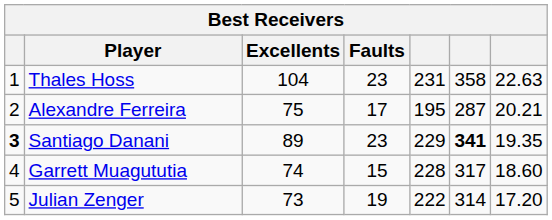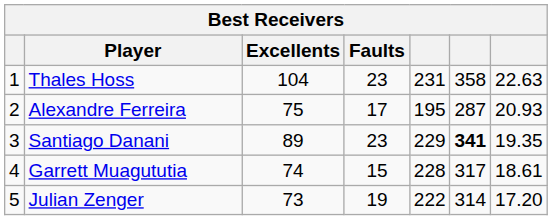 <table class="wikitable sortable" style=font-size:90%>
 <tr>
 <th colspan=7>Best Receivers</th>
 </tr>
 <tr>
 <th></th>
 <th width=158>Player</th>
 <th width=20>Excellents</th>
 <th width=20>Faults</th>
 <th width=20></th>
 <th width=20></th>
 <th width=20></th>
 </tr>
 <tr>
 <td>1</td>
 <td> <a href='#'>Thales Hoss</a></td>
 <td align=center>104</td>
 <td align=center>23</td>
 <td align=center>231</td>
 <td align=center>358</td>
 <td align=center>22.63</td>
 </tr>
 <tr>
 <td>2</td>
 <td> <a href='#'>Alexandre Ferreira</a></td>
 <td align=center>75</td>
 <td align=center>17</td>
 <td align=center>195</td>
 <td align=center>287</td>
-<td align=center>20.21</td>
+<td align=center>20.93</td>
 </tr>
 <tr>
-<td><strong>3</strong></td>
+<td>3</td>
 <td> <a href='#'>Santiago Danani</a></td>
 <td align=center>89</td>
 <td align=center>23</td>
 <td align=center>229</td>
 <td align=center><strong>341</strong></td>
 <td align=center>19.35</td>
 </tr>
 <tr>
 <td>4</td>
 <td> <a href='#'>Garrett Muagututia</a></td>
 <td align=center>74</td>
 <td align=center>15</td>
 <td align=center>228</td>
 <td align=center>317</td>
-<td align=center>18.60</td>
+<td align=center>18.61</td>
 </tr>
 <tr>
 <td>5</td>
 <td> <a href='#'>Julian Zenger</a></td>
 <td align=center>73</td>
 <td align=center>19</td>
 <td align=center>222</td>
 <td align=center>314</td>
 <td align=center>17.20</td>
 </tr>
 </table>
